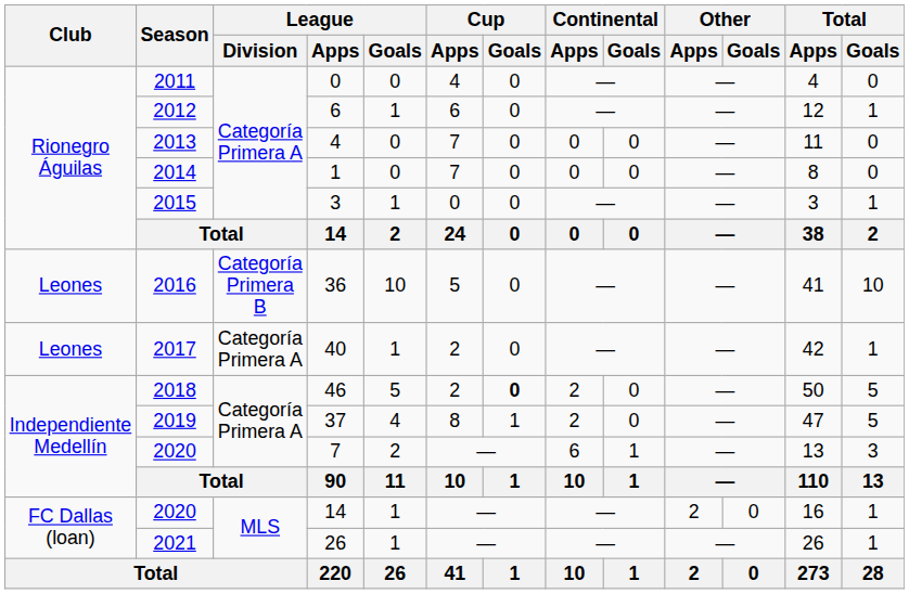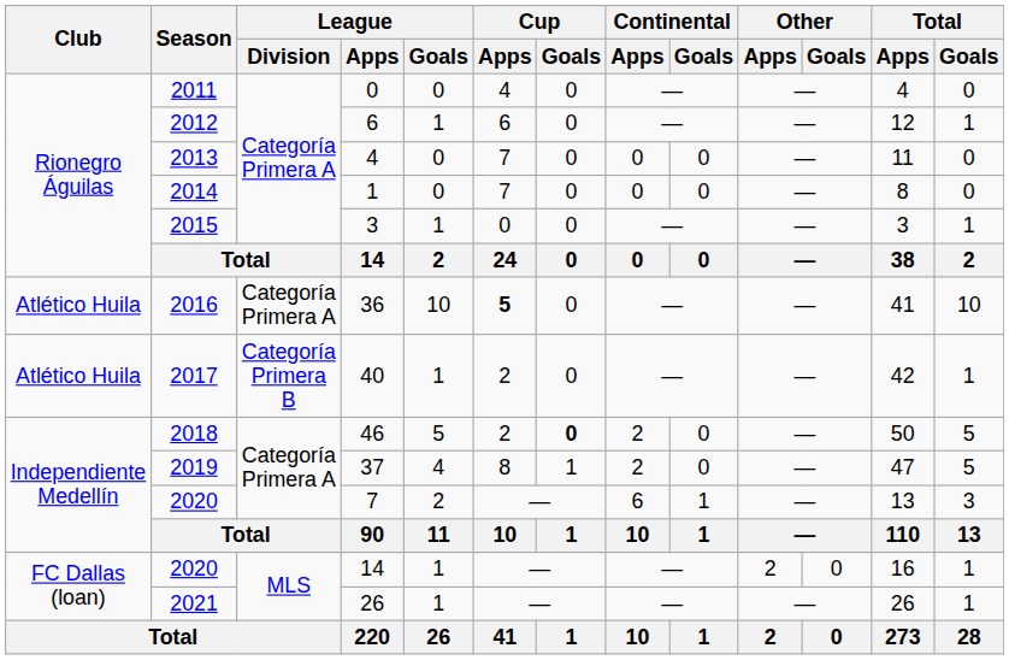 <table class="wikitable" style="text-align: center;">
 <tr>
 <th rowspan="2">Club</th>
 <th rowspan="2">Season</th>
 <th colspan="3">League</th>
 <th colspan="2">Cup</th>
 <th colspan="2">Continental</th>
 <th colspan="2">Other</th>
 <th colspan="2">Total</th>
 </tr>
 <tr>
 <th>Division</th>
 <th>Apps</th>
 <th>Goals</th>
 <th>Apps</th>
 <th>Goals</th>
 <th>Apps</th>
 <th>Goals</th>
 <th>Apps</th>
 <th>Goals</th>
 <th>Apps</th>
 <th>Goals</th>
 </tr>
 <tr>
 <td rowspan="6" valign="center"><a href='#'>Rionegro Águilas</a></td>
 <td><a href='#'>2011</a></td>
 <td rowspan="5"><a href='#'>Categoría Primera A</a></td>
 <td>0</td>
 <td>0</td>
 <td>4</td>
 <td>0</td>
 <td colspan="2">—</td>
 <td colspan="2">—</td>
 <td>4</td>
 <td>0</td>
 </tr>
 <tr>
 <td><a href='#'>2012</a></td>
 <td>6</td>
 <td>1</td>
 <td>6</td>
 <td>0</td>
 <td colspan="2">—</td>
 <td colspan="2">—</td>
 <td>12</td>
 <td>1</td>
 </tr>
 <tr>
 <td><a href='#'>2013</a></td>
 <td>4</td>
 <td>0</td>
 <td>7</td>
 <td>0</td>
 <td>0</td>
 <td>0</td>
 <td colspan="2">—</td>
 <td>11</td>
 <td>0</td>
 </tr>
 <tr>
 <td><a href='#'>2014</a></td>
 <td>1</td>
 <td>0</td>
 <td>7</td>
 <td>0</td>
 <td>0</td>
 <td>0</td>
 <td colspan="2">—</td>
 <td>8</td>
 <td>0</td>
 </tr>
 <tr>
 <td><a href='#'>2015</a></td>
 <td>3</td>
 <td>1</td>
 <td>0</td>
 <td>0</td>
 <td colspan="2">—</td>
 <td colspan="2">—</td>
 <td>3</td>
 <td>1</td>
 </tr>
 <tr>
 <th colspan="2">Total</th>
 <th>14</th>
 <th>2</th>
 <th>24</th>
 <th>0</th>
 <th>0</th>
 <th>0</th>
 <th colspan="2">—</th>
 <th>38</th>
 <th>2</th>
 </tr>
 <tr>
-<td valign="center"><a href='#'>Leones</a></td>
+<td valign="center"><a href='#'>Atlético Huila</a></td>
 <td><a href='#'>2016</a></td>
-<td><a href='#'>Categoría Primera B</a></td>
+<td>Categoría Primera A</td>
 <td>36</td>
 <td>10</td>
-<td>5</td>
+<td><strong>5</strong></td>
 <td>0</td>
 <td colspan="2">—</td>
 <td colspan="2">—</td>
 <td>41</td>
 <td>10</td>
 </tr>
 <tr>
-<td valign="center"><a href='#'>Leones</a></td>
+<td valign="center"><a href='#'>Atlético Huila</a></td>
 <td><a href='#'>2017</a></td>
-<td>Categoría Primera A</td>
+<td><a href='#'>Categoría Primera B</a></td>
 <td>40</td>
 <td>1</td>
 <td>2</td>
 <td>0</td>
 <td colspan="2">—</td>
 <td colspan="2">—</td>
 <td>42</td>
 <td>1</td>
 </tr>
 <tr>
 <td rowspan="4" valign="center"><a href='#'>Independiente Medellín</a></td>
 <td><a href='#'>2018</a></td>
 <td rowspan="3" valign="center">Categoría Primera A</td>
 <td>46</td>
 <td>5</td>
 <td>2</td>
 <td><strong>0</strong></td>
 <td>2</td>
 <td>0</td>
 <td colspan="2">—</td>
 <td>50</td>
 <td>5</td>
 </tr>
 <tr>
 <td><a href='#'>2019</a></td>
 <td>37</td>
 <td>4</td>
 <td>8</td>
 <td>1</td>
 <td>2</td>
 <td>0</td>
 <td colspan="2">—</td>
 <td>47</td>
 <td>5</td>
 </tr>
 <tr>
 <td><a href='#'>2020</a></td>
 <td>7</td>
 <td>2</td>
 <td colspan="2">—</td>
 <td>6</td>
 <td>1</td>
 <td colspan="2">—</td>
 <td>13</td>
 <td>3</td>
 </tr>
 <tr>
 <th colspan="2">Total</th>
 <th>90</th>
 <th>11</th>
 <th>10</th>
 <th>1</th>
 <th>10</th>
 <th>1</th>
 <th colspan="2">—</th>
 <th>110</th>
 <th>13</th>
 </tr>
 <tr>
 <td rowspan="2" valign="center"><a href='#'>FC Dallas</a> (loan)</td>
 <td><a href='#'>2020</a></td>
 <td rowspan="2" valign="center"><a href='#'>MLS</a></td>
 <td>14</td>
 <td>1</td>
 <td colspan="2">—</td>
 <td colspan="2">—</td>
 <td>2</td>
 <td>0</td>
 <td>16</td>
 <td>1</td>
 </tr>
 <tr>
 <td><a href='#'>2021</a></td>
 <td>26</td>
 <td>1</td>
 <td colspan="2">—</td>
 <td colspan="2">—</td>
 <td colspan="2">—</td>
 <td>26</td>
 <td>1</td>
 </tr>
 <tr>
 <th colspan="3"><strong>Total</strong></th>
 <th>220</th>
 <th>26</th>
 <th>41</th>
 <th>1</th>
 <th>10</th>
 <th>1</th>
 <th>2</th>
 <th>0</th>
 <th>273</th>
 <th>28</th>
 </tr>
 </table>
